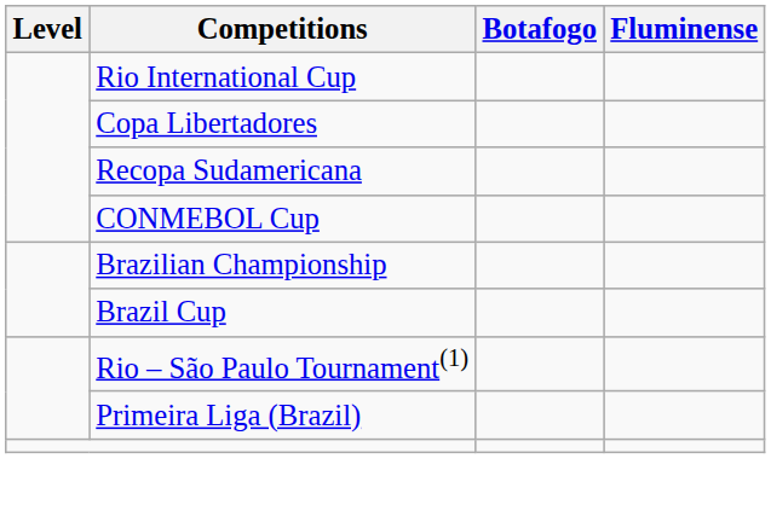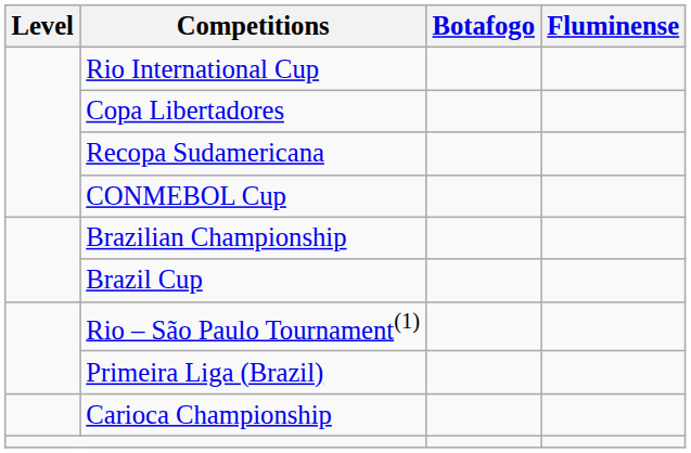 <table class="wikitable">
 <tr>
 <th>Level</th>
 <th>Competitions</th>
 <th><a href='#'>Botafogo</a></th>
 <th><a href='#'>Fluminense</a></th>
 </tr>
 <tr>
 <td rowspan="4"></td>
 <td><a href='#'>Rio International Cup</a></td>
 <td></td>
 <td></td>
 </tr>
 <tr>
 <td><a href='#'>Copa Libertadores</a></td>
 <td></td>
 <td></td>
 </tr>
 <tr>
 <td><a href='#'>Recopa Sudamericana</a></td>
 <td></td>
 <td></td>
 </tr>
 <tr>
 <td><a href='#'>CONMEBOL Cup</a></td>
 <td></td>
 <td></td>
 </tr>
 <tr>
 <td rowspan="2"></td>
 <td><a href='#'>Brazilian Championship</a></td>
 <td></td>
 <td></td>
 </tr>
 <tr>
 <td><a href='#'>Brazil Cup</a></td>
 <td></td>
 <td></td>
 </tr>
 <tr>
 <td rowspan="2"></td>
 <td><a href='#'>Rio – São Paulo Tournament</a><sup>(1)</sup></td>
 <td></td>
 <td></td>
 </tr>
 <tr>
 <td><a href='#'>Primeira Liga (Brazil)</a></td>
 <td></td>
 <td></td>
 </tr>
 <tr>
+<td></td>
+<td><a href='#'>Carioca Championship</a></td>
+<td></td>
+<td></td>
+</tr>
+<tr>
 <td colspan="2"></td>
 <td></td>
 <td></td>
 </tr>
 </table>
